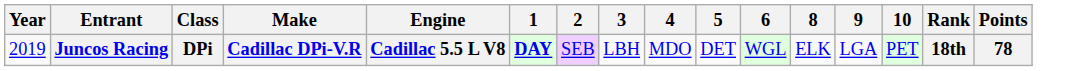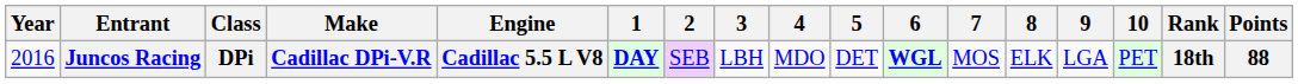 <table class="wikitable" style="text-align:center; font-size:85%">
 <tr>
 <th>Year</th>
 <th>Entrant</th>
 <th>Class</th>
 <th>Make</th>
 <th>Engine</th>
 <th>1</th>
 <th>2</th>
 <th>3</th>
 <th>4</th>
 <th>5</th>
 <th>6</th>
+<th>7</th>
 <th>8</th>
 <th>9</th>
 <th>10</th>
 <th>Rank</th>
 <th>Points</th>
 </tr>
 <tr>
-<td><a href='#'>2019</a></td>
+<td><a href='#'>2016</a></td>
 <th nowrap><a href='#'>Juncos Racing</a></th>
 <th>DPi</th>
 <th nowrap><a href='#'>Cadillac DPi-V.R</a></th>
 <th nowrap><a href='#'>Cadillac</a> 5.5 L V8</th>
 <td style="background:#DFFFDF;"><strong><a href='#'>DAY</a><br></strong></td>
 <td style="background:#EFCFFF;"><a href='#'>SEB</a><br></td>
 <td><a href='#'>LBH</a></td>
 <td><a href='#'>MDO</a></td>
 <td><a href='#'>DET</a></td>
-<td style="background:#DFFFDF;"><a href='#'>WGL</a><br></td>
+<td style="background:#DFFFDF;"><strong><a href='#'>WGL</a><br></strong></td>
+<td><a href='#'>MOS</a></td>
 <td><a href='#'>ELK</a></td>
 <td><a href='#'>LGA</a></td>
 <td style="background:#DFFFDF;"><a href='#'>PET</a><br></td>
 <th>18th</th>
-<th>78</th>
+<th>88</th>
 </tr>
 </table>
